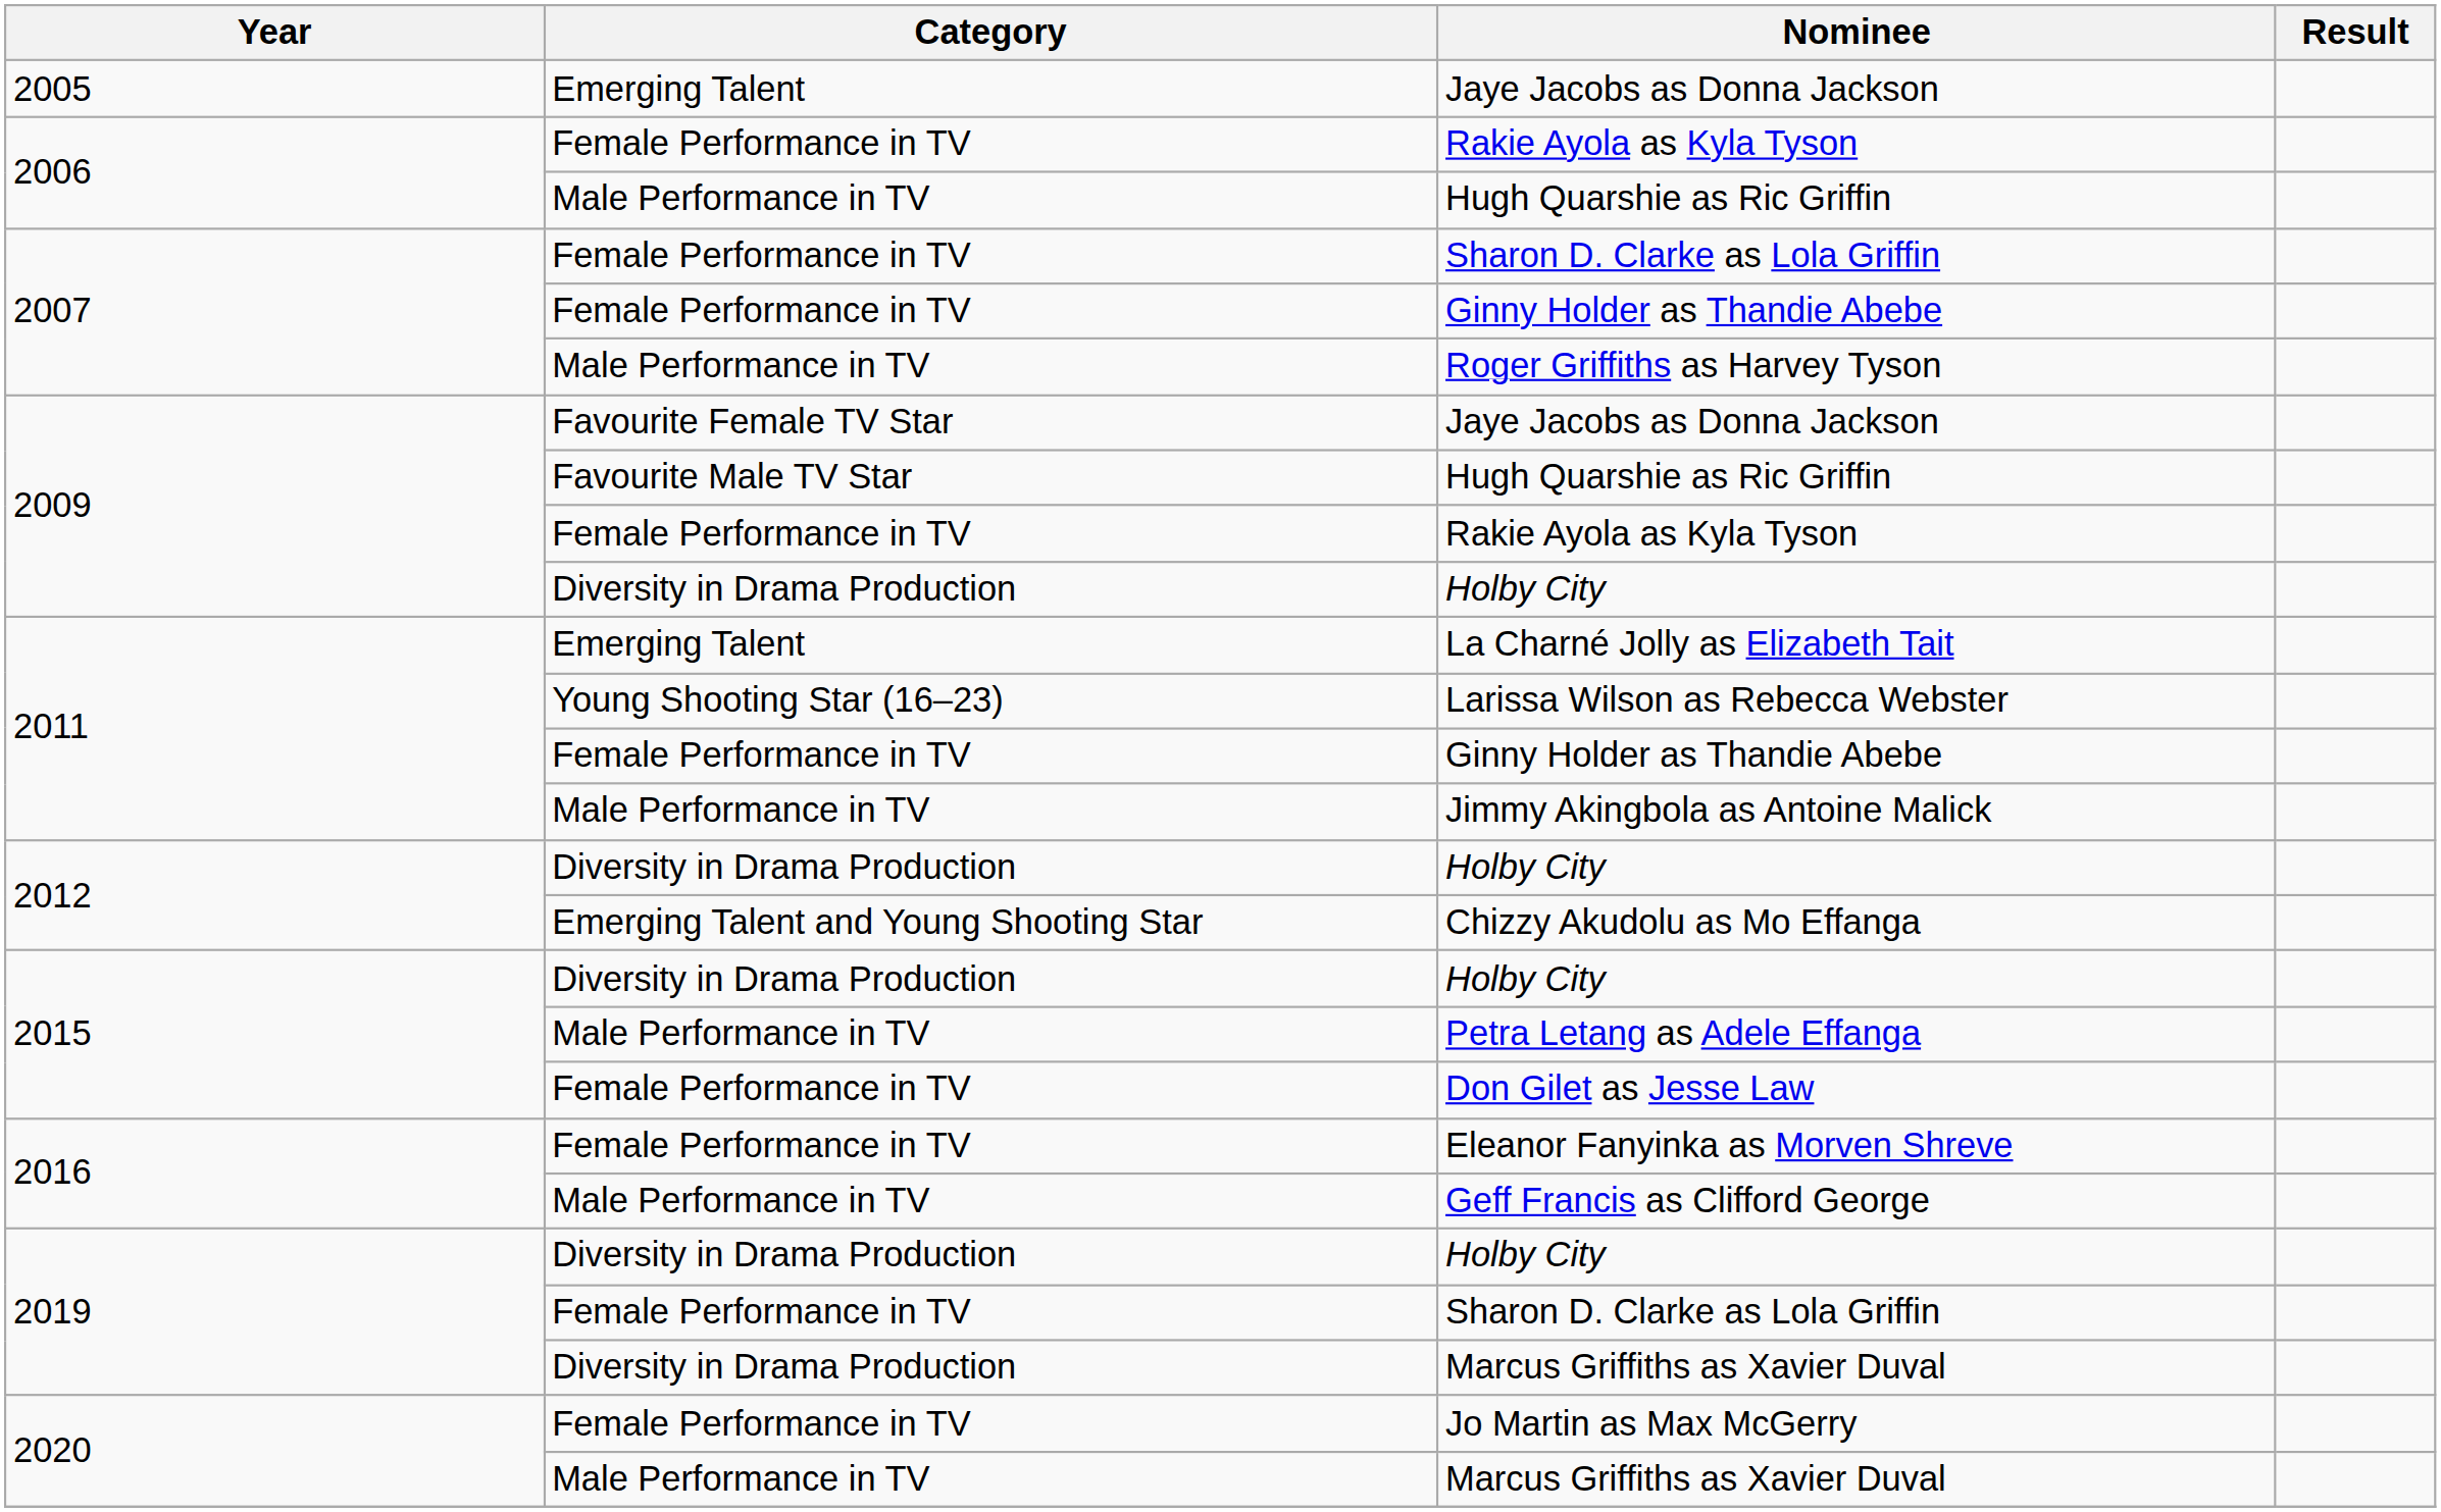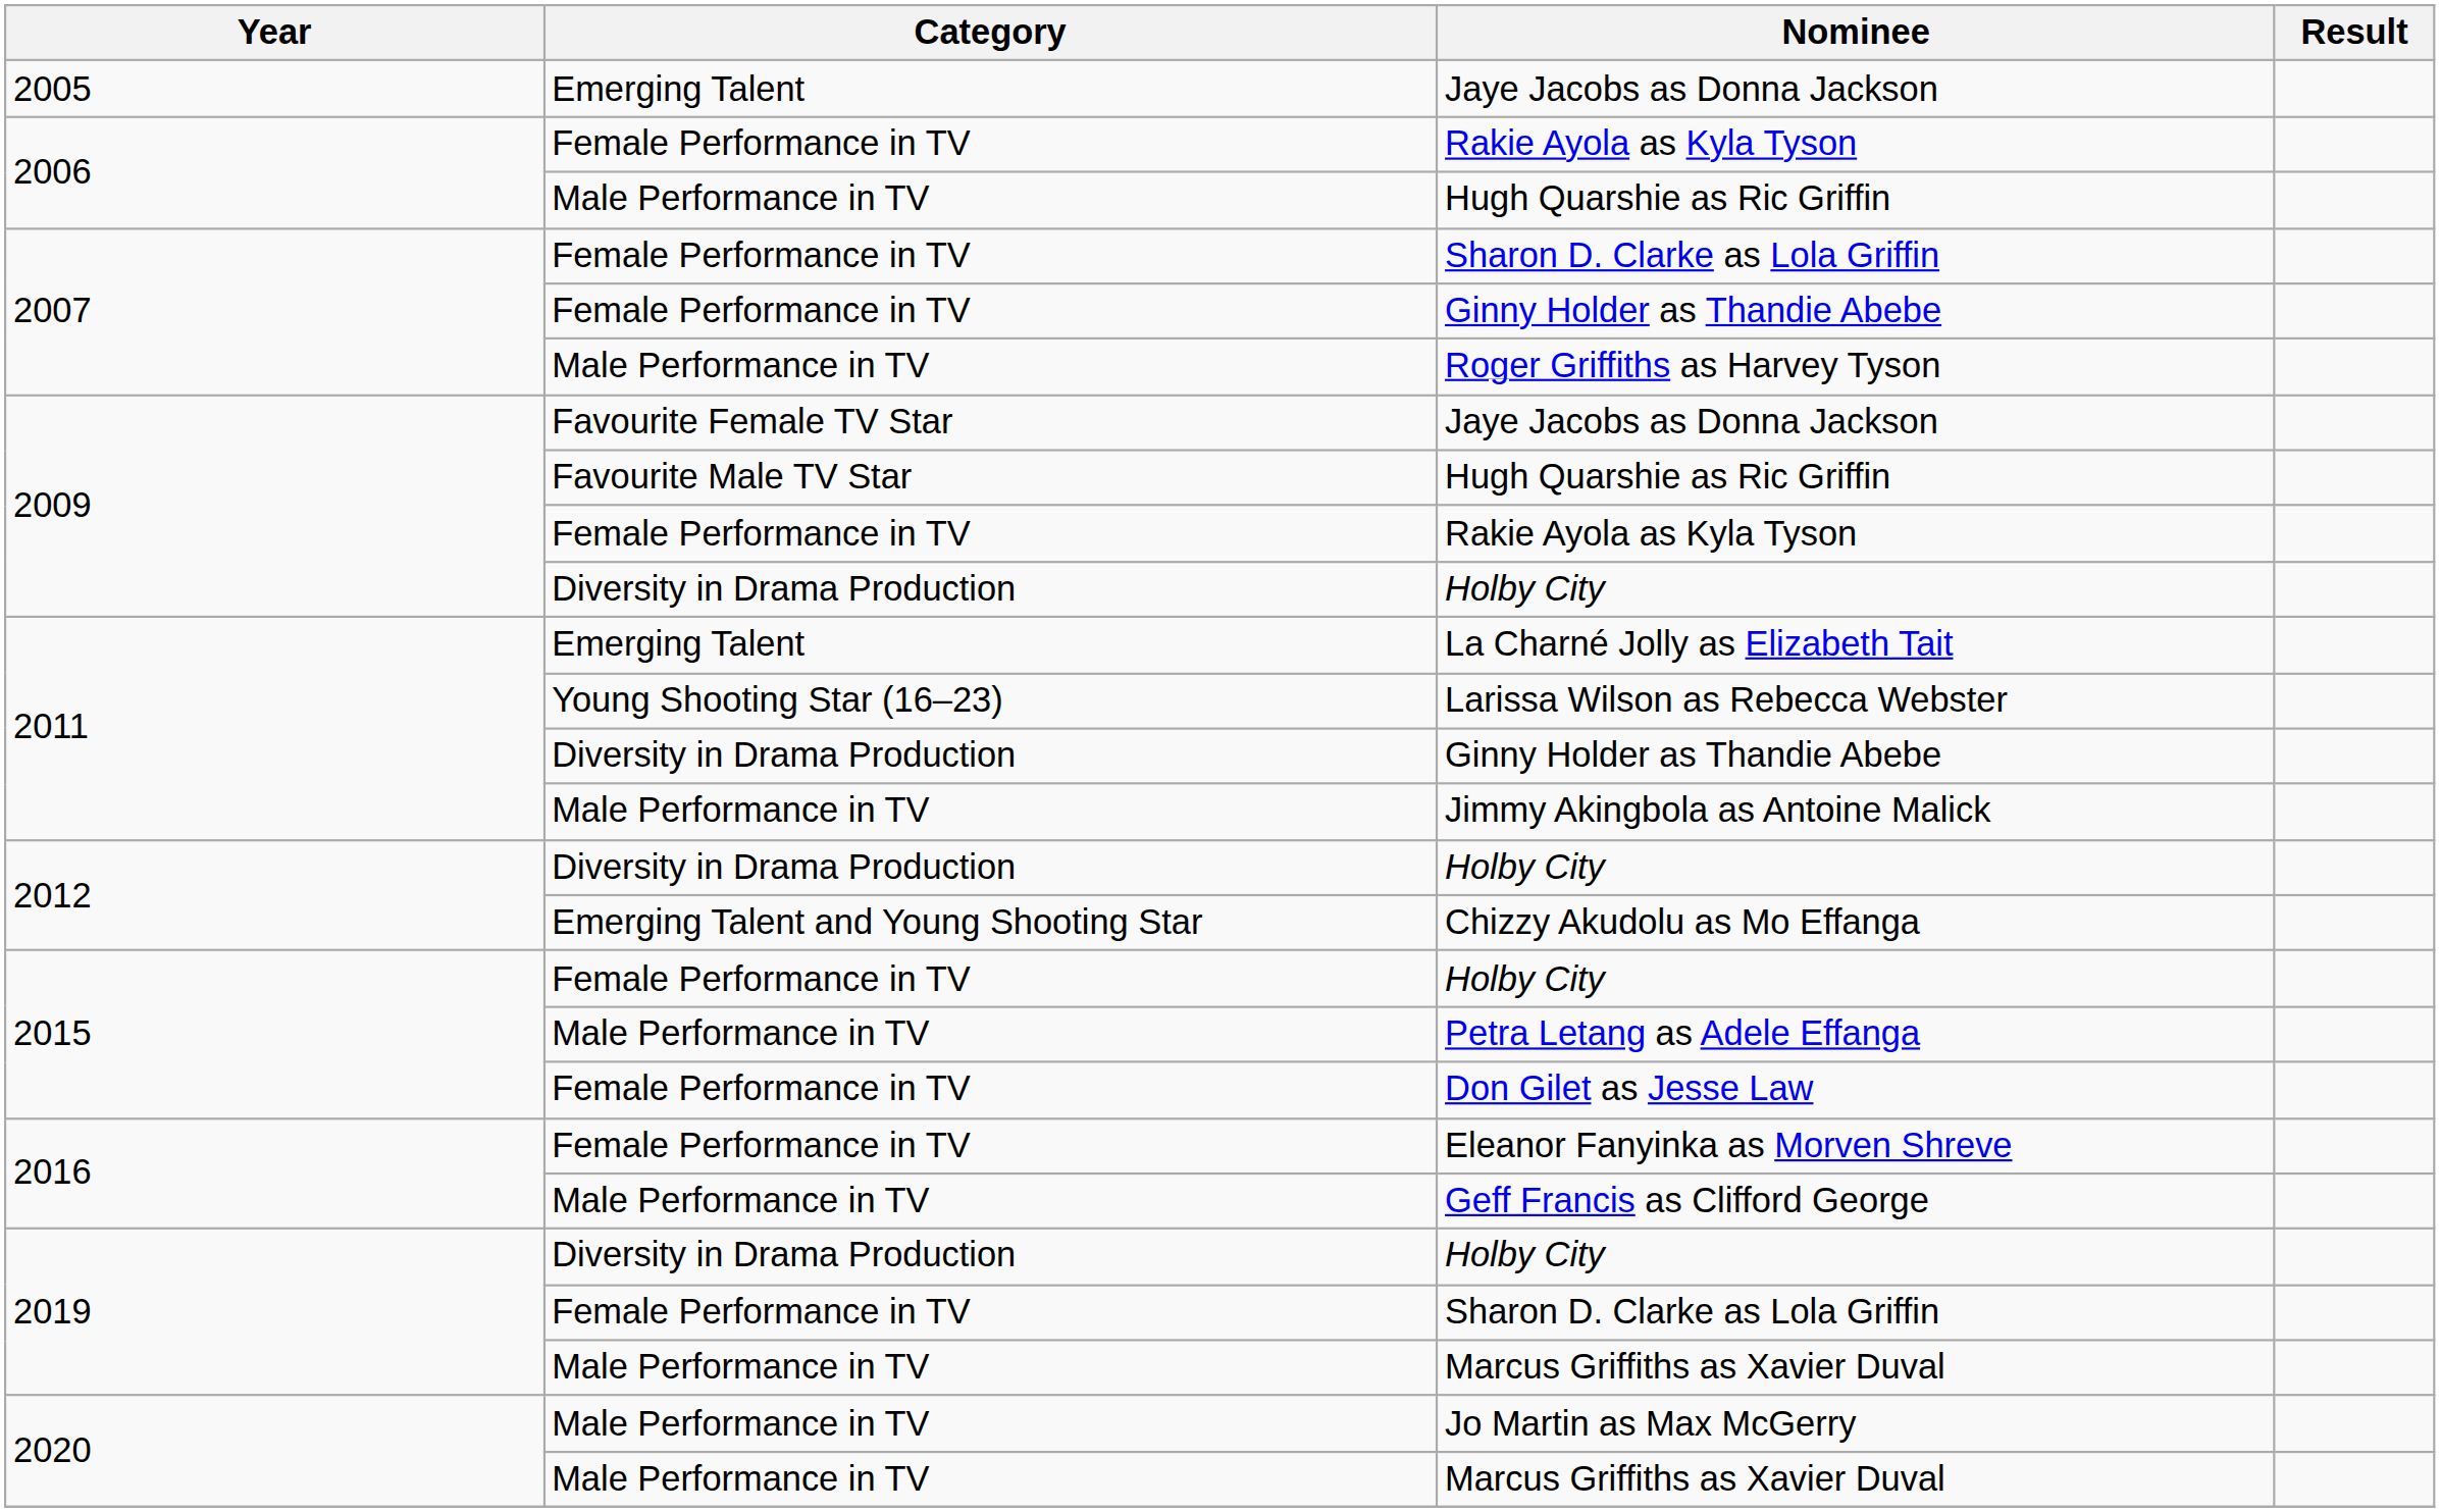 <table class="wikitable" width=70%>
 <tr>
 <th scope="col">Year</th>
 <th width="400" scope="col">Category</th>
 <th width="375" scope="col">Nominee</th>
 <th width="65" scope="col">Result</th>
 </tr>
 <tr>
 <td>2005</td>
 <td scope="row">Emerging Talent</td>
 <td>Jaye Jacobs as Donna Jackson</td>
 <td></td>
 </tr>
 <tr>
 <td rowspan="2">2006</td>
 <td scope="row">Female Performance in TV</td>
 <td><a href='#'>Rakie Ayola</a> as <a href='#'>Kyla Tyson</a></td>
 <td></td>
 </tr>
 <tr>
 <td scope="row">Male Performance in TV</td>
 <td>Hugh Quarshie as Ric Griffin</td>
 <td></td>
 </tr>
 <tr>
 <td rowspan="3">2007</td>
 <td scope="row">Female Performance in TV</td>
 <td><a href='#'>Sharon D. Clarke</a> as <a href='#'>Lola Griffin</a></td>
 <td></td>
 </tr>
 <tr>
 <td scope="row">Female Performance in TV</td>
 <td><a href='#'>Ginny Holder</a> as <a href='#'>Thandie Abebe</a></td>
 <td></td>
 </tr>
 <tr>
 <td scope="row">Male Performance in TV</td>
 <td><a href='#'>Roger Griffiths</a> as Harvey Tyson</td>
 <td></td>
 </tr>
 <tr>
 <td rowspan="4">2009</td>
 <td scope="row">Favourite Female TV Star</td>
 <td>Jaye Jacobs as Donna Jackson</td>
 <td></td>
 </tr>
 <tr>
 <td scope="row">Favourite Male TV Star</td>
 <td>Hugh Quarshie as Ric Griffin</td>
 <td></td>
 </tr>
 <tr>
 <td scope="row">Female Performance in TV</td>
 <td>Rakie Ayola as Kyla Tyson</td>
 <td></td>
 </tr>
 <tr>
 <td scope="row">Diversity in Drama Production</td>
 <td><em>Holby City</em></td>
 <td></td>
 </tr>
 <tr>
 <td rowspan="4">2011</td>
 <td scope="row">Emerging Talent</td>
 <td>La Charné Jolly as <a href='#'>Elizabeth Tait</a></td>
 <td></td>
 </tr>
 <tr>
 <td scope="row">Young Shooting Star (16–23)</td>
 <td>Larissa Wilson as Rebecca Webster</td>
 <td></td>
 </tr>
 <tr>
-<td scope="row">Female Performance in TV</td>
+<td scope="row">Diversity in Drama Production</td>
 <td>Ginny Holder as Thandie Abebe</td>
 <td></td>
 </tr>
 <tr>
 <td scope="row">Male Performance in TV</td>
 <td>Jimmy Akingbola as Antoine Malick</td>
 <td></td>
 </tr>
 <tr>
 <td rowspan="2">2012</td>
 <td scope="row">Diversity in Drama Production</td>
 <td><em>Holby City</em></td>
 <td></td>
 </tr>
 <tr>
 <td scope="row">Emerging Talent and Young Shooting Star</td>
 <td>Chizzy Akudolu as Mo Effanga</td>
 <td></td>
 </tr>
 <tr>
 <td rowspan="3">2015</td>
-<td scope="row">Diversity in Drama Production</td>
+<td scope="row">Female Performance in TV</td>
 <td><em>Holby City</em></td>
 <td></td>
 </tr>
 <tr>
 <td scope="row">Male Performance in TV</td>
 <td><a href='#'>Petra Letang</a> as <a href='#'>Adele Effanga</a></td>
 <td></td>
 </tr>
 <tr>
 <td scope="row">Female Performance in TV</td>
 <td><a href='#'>Don Gilet</a> as <a href='#'>Jesse Law</a></td>
 <td></td>
 </tr>
 <tr>
 <td rowspan="2">2016</td>
 <td scope="row">Female Performance in TV</td>
 <td>Eleanor Fanyinka as <a href='#'>Morven Shreve</a></td>
 <td></td>
 </tr>
 <tr>
 <td scope="row">Male Performance in TV</td>
 <td><a href='#'>Geff Francis</a> as Clifford George</td>
 <td></td>
 </tr>
 <tr>
 <td rowspan="3">2019</td>
 <td scope="row">Diversity in Drama Production</td>
 <td><em>Holby City</em></td>
 <td></td>
 </tr>
 <tr>
 <td scope="row">Female Performance in TV</td>
 <td>Sharon D. Clarke as Lola Griffin</td>
 <td></td>
 </tr>
 <tr>
-<td scope="row">Diversity in Drama Production</td>
+<td scope="row">Male Performance in TV</td>
 <td>Marcus Griffiths as Xavier Duval</td>
 <td></td>
 </tr>
 <tr>
 <td rowspan="2">2020</td>
-<td scope="row">Female Performance in TV</td>
+<td scope="row">Male Performance in TV</td>
 <td>Jo Martin as Max McGerry</td>
 <td></td>
 </tr>
 <tr>
 <td scope="row">Male Performance in TV</td>
 <td>Marcus Griffiths as Xavier Duval</td>
 <td></td>
 </tr>
 <tr>
 </tr>
 </table>
